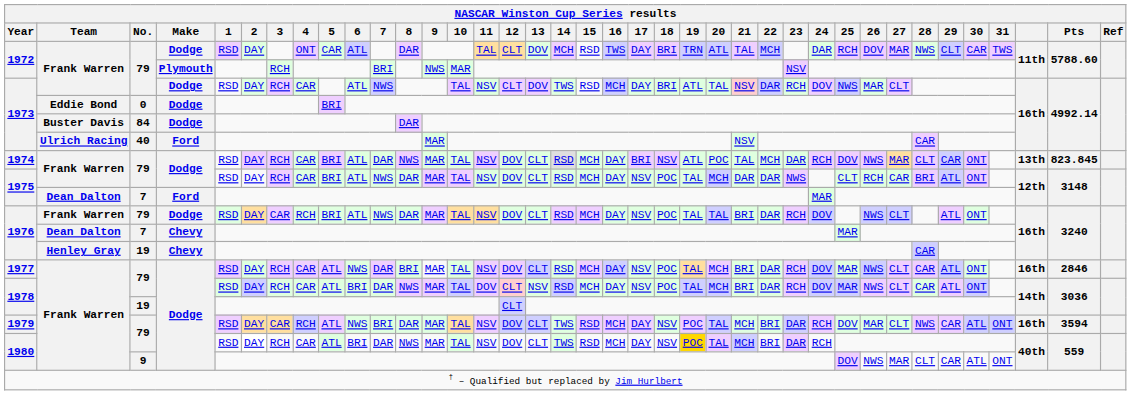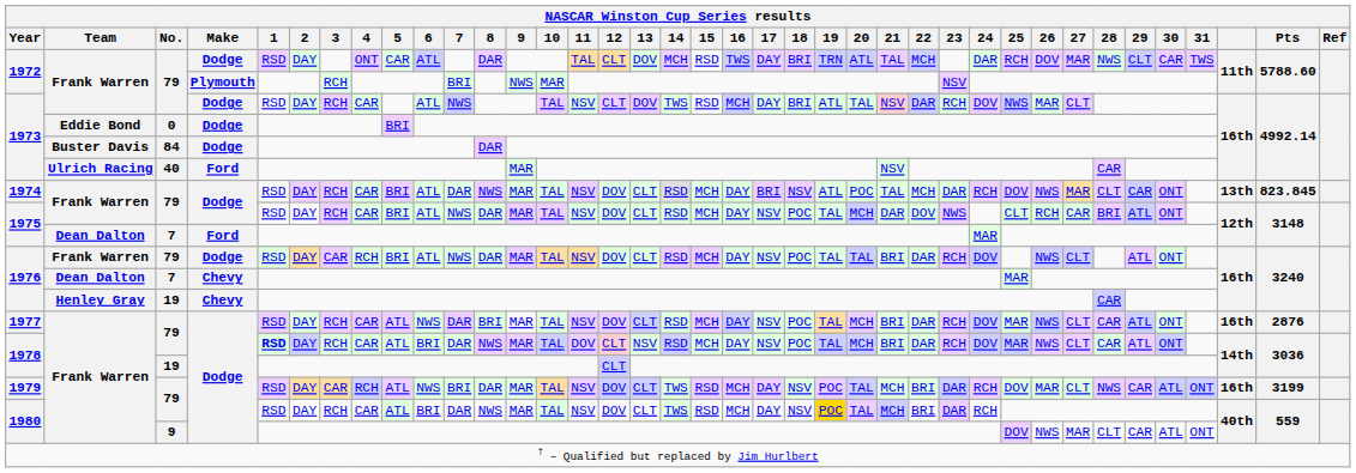 <table class="wikitable" style="text-align:center; font-size:75%">
 <tr>
 <th colspan=40><a href='#'>NASCAR Winston Cup Series</a> results</th>
 </tr>
 <tr>
 <th>Year</th>
 <th>Team</th>
 <th>No.</th>
 <th>Make</th>
 <th>1</th>
 <th>2</th>
 <th>3</th>
 <th>4</th>
 <th>5</th>
 <th>6</th>
 <th>7</th>
 <th>8</th>
 <th>9</th>
 <th>10</th>
 <th>11</th>
 <th>12</th>
 <th>13</th>
 <th>14</th>
 <th>15</th>
 <th>16</th>
 <th>17</th>
 <th>18</th>
 <th>19</th>
 <th>20</th>
 <th>21</th>
 <th>22</th>
 <th>23</th>
 <th>24</th>
 <th>25</th>
 <th>26</th>
 <th>27</th>
 <th>28</th>
 <th>29</th>
 <th>30</th>
 <th>31</th>
 <th></th>
 <th>Pts</th>
 <th>Ref</th>
 </tr>
 <tr>
 <th rowspan=2><a href='#'>1972</a></th>
 <th rowspan=3>Frank Warren</th>
 <th rowspan=3>79</th>
 <th><a href='#'>Dodge</a></th>
 <td style="background:#EFCFFF;"><a href='#'>RSD</a><br></td>
 <td style="background:#DFFFDF;"><a href='#'>DAY</a><br></td>
 <td></td>
 <td style="background:#EFCFFF;"><a href='#'>ONT</a><br></td>
 <td style="background:#DFFFDF;"><a href='#'>CAR</a><br></td>
 <td style="Background:#CFCFFF;"><a href='#'>ATL</a><br></td>
 <td></td>
 <td style="background:#EFCFFF;"><a href='#'>DAR</a><br></td>
 <td colspan=2></td>
 <td style="background:#FFDF9F;"><a href='#'>TAL</a><br></td>
 <td style="background:#FFDF9F;"><a href='#'>CLT</a><br></td>
 <td style="background:#DFFFDF;"><a href='#'>DOV</a><br></td>
 <td style="background:#EFCFFF;"><a href='#'>MCH</a><br></td>
 <td><a href='#'>RSD</a></td>
 <td style="background:#CFCFFF;"><a href='#'>TWS</a><br></td>
 <td style="background:#EFCFFF;"><a href='#'>DAY</a><br></td>
 <td style="background:#EFCFFF;"><a href='#'>BRI</a><br></td>
 <td style="background:#CFCFFF;"><a href='#'>TRN</a><br></td>
 <td style="background:#CFCFFF;"><a href='#'>ATL</a><br></td>
 <td style="background:#EFCFFF;"><a href='#'>TAL</a><br></td>
 <td style="background:#CFCFFF;"><a href='#'>MCH</a><br></td>
 <td></td>
 <td style="background:#DFFFDF;"><a href='#'>DAR</a><br></td>
 <td style="background:#EFCFFF;"><a href='#'>RCH</a><br></td>
 <td style="background:#EFCFFF;"><a href='#'>DOV</a><br></td>
 <td style="background:#EFCFFF;"><a href='#'>MAR</a><br></td>
 <td style="background:#DFFFDF;"><a href='#'>NWS</a><br></td>
 <td style="background:#CFCFFF;"><a href='#'>CLT</a><br></td>
 <td style="background:#EFCFFF;"><a href='#'>CAR</a><br></td>
 <td style="background:#EFCFFF;"><a href='#'>TWS</a><br></td>
 <th rowspan=2>11th</th>
 <th rowspan=2>5788.60</th>
 <th rowspan=2></th>
 </tr>
 <tr>
 <th><a href='#'>Plymouth</a></th>
 <td colspan=2></td>
 <td style="background:#DFFFDF;"><a href='#'>RCH</a><br></td>
 <td colspan=3></td>
 <td style="background:#DFFFDF;"><a href='#'>BRI</a><br></td>
 <td></td>
 <td style="background:#DFFFDF;"><a href='#'>NWS</a><br></td>
 <td style="background:#DFFFDF;"><a href='#'>MAR</a><br></td>
 <td colspan=12></td>
 <td style="background:#EFCFFF;"><a href='#'>NSV</a><br></td>
 <td colspan=8></td>
 </tr>
 <tr>
 <th rowspan=4><a href='#'>1973</a></th>
 <th><a href='#'>Dodge</a></th>
 <td><a href='#'>RSD</a></td>
 <td style="background:#DFFFDF;"><a href='#'>DAY</a><br></td>
 <td style="background:#EFCFFF;"><a href='#'>RCH</a><br></td>
 <td style="background:#DFFFDF;"><a href='#'>CAR</a><br></td>
 <td></td>
 <td style="background:#DFFFDF;"><a href='#'>ATL</a><br></td>
 <td style="background:#CFCFFF;"><a href='#'>NWS</a><br></td>
 <td colspan=2></td>
 <td style="background:#EFCFFF;"><a href='#'>TAL</a><br></td>
 <td style="background:#DFFFDF;"><a href='#'>NSV</a><br></td>
 <td style="background:#EFCFFF;"><a href='#'>CLT</a><br></td>
 <td style="background:#EFCFFF;"><a href='#'>DOV</a><br></td>
 <td style="background:#DFFFDF;"><a href='#'>TWS</a><br></td>
 <td><a href='#'>RSD</a></td>
 <td style="background:#CFCFFF;"><a href='#'>MCH</a><br></td>
 <td style="background:#DFFFDF;"><a href='#'>DAY</a><br></td>
 <td style="background:#DFFFDF;"><a href='#'>BRI</a><br></td>
 <td style="background:#DFFFDF;"><a href='#'>ATL</a><br></td>
 <td style="background:#DFFFDF;"><a href='#'>TAL</a><br></td>
 <td style="background:#FFCFCF;"><a href='#'>NSV</a><br></td>
 <td style="background:#CFCFFF;"><a href='#'>DAR</a><br></td>
 <td style="background:#DFFFDF;"><a href='#'>RCH</a><br></td>
 <td style="background:#EFCFFF;"><a href='#'>DOV</a><br></td>
 <td style="background:#CFCFFF;"><a href='#'>NWS</a><br></td>
 <td style="background:#DFFFDF;"><a href='#'>MAR</a><br></td>
 <td style="background:#EFCFFF;"><a href='#'>CLT</a><br></td>
 <td colspan=4></td>
 <th rowspan=4>16th</th>
 <th rowspan=4>4992.14</th>
 <th rowspan=4></th>
 </tr>
 <tr>
 <th>Eddie Bond</th>
 <th>0</th>
 <th><a href='#'>Dodge</a></th>
 <td colspan=4></td>
 <td style="background:#EFCFFF;"><a href='#'>BRI</a><br></td>
 <td colspan=26></td>
 </tr>
 <tr>
 <th>Buster Davis</th>
 <th>84</th>
 <th><a href='#'>Dodge</a></th>
 <td colspan=7></td>
 <td style="background:#EFCFFF;"><a href='#'>DAR</a><br></td>
 <td colspan=23></td>
 </tr>
 <tr>
 <th><a href='#'>Ulrich Racing</a></th>
 <th>40</th>
 <th><a href='#'>Ford</a></th>
 <td colspan=8></td>
 <td style="background:#DFFFDF;"><a href='#'>MAR</a><br></td>
 <td colspan=11></td>
 <td style="background:#DFFFDF;"><a href='#'>NSV</a><br></td>
 <td colspan=6></td>
 <td style="background:#EFCFFF;"><a href='#'>CAR</a><br></td>
 <td colspan=3></td>
 </tr>
 <tr>
 <th><a href='#'>1974</a></th>
 <th rowspan=2>Frank Warren</th>
 <th rowspan=2>79</th>
 <th rowspan=2><a href='#'>Dodge</a></th>
 <td><a href='#'>RSD</a></td>
 <td style="background:#EFCFFF;"><a href='#'>DAY</a><br></td>
 <td style="background:#EFCFFF;"><a href='#'>RCH</a><br></td>
 <td style="background:#DFFFDF;"><a href='#'>CAR</a><br></td>
 <td style="background:#EFCFFF;"><a href='#'>BRI</a><br></td>
 <td style="background:#DFFFDF;"><a href='#'>ATL</a><br></td>
 <td style="background:#DFFFDF;"><a href='#'>DAR</a><br></td>
 <td style="background:#EFCFFF;"><a href='#'>NWS</a><br></td>
 <td style="background:#DFFFDF;"><a href='#'>MAR</a><br></td>
 <td style="background:#DFFFDF;"><a href='#'>TAL</a><br></td>
 <td style="background:#EFCFFF;"><a href='#'>NSV</a><br></td>
 <td style="background:#DFFFDF;"><a href='#'>DOV</a><br></td>
 <td style="background:#DFFFDF;"><a href='#'>CLT</a><br></td>
 <td style="background:#DFDFDF;"><a href='#'>RSD</a><br></td>
 <td style="background:#DFFFDF;"><a href='#'>MCH</a><br></td>
 <td style="background:#DFFFDF;"><a href='#'>DAY</a><br></td>
 <td style="background:#EFCFFF;"><a href='#'>BRI</a><br></td>
 <td style="background:#EFCFFF;"><a href='#'>NSV</a><br></td>
 <td style="background:#DFFFDF;"><a href='#'>ATL</a><br></td>
 <td style="background:#DFFFDF;"><a href='#'>POC</a><br></td>
 <td style="background:#DFFFDF;"><a href='#'>TAL</a><br></td>
 <td style="background:#DFFFDF;"><a href='#'>MCH</a><br></td>
 <td style="background:#DFFFDF;"><a href='#'>DAR</a><br></td>
 <td style="background:#EFCFFF;"><a href='#'>RCH</a><br></td>
 <td style="background:#EFCFFF;"><a href='#'>DOV</a><br></td>
 <td style="background:#EFCFFF;"><a href='#'>NWS</a><br></td>
 <td style="background:#FFDF9F;"><a href='#'>MAR</a><br></td>
 <td style="background:#EFCFFF;"><a href='#'>CLT</a><br></td>
 <td style="background:#CFCFFF;"><a href='#'>CAR</a><br></td>
 <td style="background:#EFCFFF;"><a href='#'>ONT</a><br></td>
 <td></td>
 <th>13th</th>
 <th>823.845</th>
 <th></th>
 </tr>
 <tr>
 <th rowspan=2><a href='#'>1975</a></th>
 <td><a href='#'>RSD</a></td>
 <td><a href='#'>DAY</a></td>
 <td style="background:#EFCFFF;"><a href='#'>RCH</a><br></td>
 <td style="background:#DFFFDF;"><a href='#'>CAR</a><br></td>
 <td style="background:#DFFFDF;"><a href='#'>BRI</a><br></td>
 <td style="background:#DFFFDF;"><a href='#'>ATL</a><br></td>
 <td style="background:#DFFFDF;"><a href='#'>NWS</a><br></td>
 <td style="background:#DFFFDF;"><a href='#'>DAR</a><br></td>
 <td style="background:#EFCFFF;"><a href='#'>MAR</a><br></td>
 <td style="background:#EFCFFF;"><a href='#'>TAL</a><br></td>
 <td style="background:#DFFFDF;"><a href='#'>NSV</a><br></td>
 <td style="background:#DFFFDF;"><a href='#'>DOV</a><br></td>
 <td style="background:#DFFFDF;"><a href='#'>CLT</a><br></td>
 <td style="background:#DFFFDF;"><a href='#'>RSD</a><br></td>
 <td style="background:#DFFFDF;"><a href='#'>MCH</a><br></td>
 <td style="background:#DFFFDF;"><a href='#'>DAY</a><br></td>
 <td style="background:#DFFFDF;"><a href='#'>NSV</a><br></td>
 <td style="background:#DFFFDF;"><a href='#'>POC</a><br></td>
 <td style="background:#DFFFDF;"><a href='#'>TAL</a><br></td>
 <td style="background:#CFCFFF;"><a href='#'>MCH</a><br></td>
 <td style="background:#DFFFDF;"><a href='#'>DAR</a><br></td>
-<td style="background:#DFFFDF;"><a href='#'>DAR</a><br></td>
+<td style="background:#DFFFDF;"><a href='#'>DOV</a><br></td>
 <td style="background:#EFCFFF;"><a href='#'>NWS</a><br></td>
 <td></td>
 <td style="background:#DFFFDF;"><a href='#'>CLT</a><br></td>
 <td style="background:#DFFFDF;"><a href='#'>RCH</a><br></td>
 <td style="background:#DFFFDF;"><a href='#'>CAR</a><br></td>
 <td style="background:#EFCFFF;"><a href='#'>BRI</a><br></td>
 <td style="background:#CFCFFF;"><a href='#'>ATL</a><br></td>
 <td style="background:#EFCFFF;"><a href='#'>ONT</a><br></td>
 <td></td>
 <th rowspan=2>12th</th>
 <th rowspan=2>3148</th>
 <th rowspan=2></th>
 </tr>
 <tr>
 <th><a href='#'>Dean Dalton</a></th>
 <th>7</th>
 <th><a href='#'>Ford</a></th>
 <td colspan=23></td>
 <td style="background:#DFFFDF;"><a href='#'>MAR</a><br></td>
 <td colspan=7></td>
 </tr>
 <tr>
 <th rowspan=3><a href='#'>1976</a></th>
 <th>Frank Warren</th>
 <th>79</th>
 <th><a href='#'>Dodge</a></th>
 <td style="background:#DFFFDF;"><a href='#'>RSD</a><br></td>
 <td style="background:#FFDF9F;"><a href='#'>DAY</a><br></td>
 <td style="background:#EFCFFF;"><a href='#'>CAR</a><br></td>
 <td style="background:#DFFFDF;"><a href='#'>RCH</a><br></td>
 <td style="background:#DFFFDF;"><a href='#'>BRI</a><br></td>
 <td style="background:#DFFFDF;"><a href='#'>ATL</a><br></td>
 <td style="background:#DFFFDF;"><a href='#'>NWS</a><br></td>
 <td style="background:#DFFFDF;"><a href='#'>DAR</a><br></td>
 <td style="background:#EFCFFF;"><a href='#'>MAR</a><br></td>
 <td style="background:#FFDF9F;"><a href='#'>TAL</a><br></td>
 <td style="background:#FFDF9F;"><a href='#'>NSV</a><br></td>
 <td style="background:#DFFFDF;"><a href='#'>DOV</a><br></td>
 <td style="background:#DFFFDF;"><a href='#'>CLT</a><br></td>
 <td style="background:#EFCFFF;"><a href='#'>RSD</a><br></td>
 <td style="background:#EFCFFF;"><a href='#'>MCH</a><br></td>
 <td style="background:#DFFFDF;"><a href='#'>DAY</a><br></td>
 <td style="background:#DFFFDF;"><a href='#'>NSV</a><br></td>
 <td style="background:#DFFFDF;"><a href='#'>POC</a><br></td>
 <td style="background:#DFFFDF;"><a href='#'>TAL</a><br></td>
 <td style="background:#CFCFFF;"><a href='#'>TAL</a><br></td>
 <td style="background:#DFFFDF;"><a href='#'>BRI</a><br></td>
 <td style="background:#DFFFDF;"><a href='#'>DAR</a><br></td>
 <td style="background:#EFCFFF;"><a href='#'>RCH</a><br></td>
 <td style="background:#CFCFFF;"><a href='#'>DOV</a><br></td>
 <td></td>
 <td style="background:#CFCFFF;"><a href='#'>NWS</a><br></td>
 <td style="background:#CFCFFF;"><a href='#'>CLT</a><br></td>
 <td></td>
 <td style="background:#EFCFFF;"><a href='#'>ATL</a><br></td>
 <td style="background:#DFFFDF;"><a href='#'>ONT</a><br></td>
 <td></td>
 <th rowspan=3>16th</th>
 <th rowspan=3>3240</th>
 <th rowspan=3></th>
 </tr>
 <tr>
 <th><a href='#'>Dean Dalton</a></th>
 <th>7</th>
 <th><a href='#'>Chevy</a></th>
 <td colspan=24></td>
 <td style="background:#DFFFDF;"><a href='#'>MAR</a><br></td>
 <td colspan=6></td>
 </tr>
 <tr>
 <th><a href='#'>Henley Gray</a></th>
 <th>19</th>
 <th><a href='#'>Chevy</a></th>
 <td colspan=27></td>
 <td style="background:#CFCFFF;"><a href='#'>CAR</a><br></td>
 <td colspan=3></td>
 </tr>
 <tr>
 <th><a href='#'>1977</a></th>
 <th rowspan=6>Frank Warren</th>
 <th rowspan=2>79</th>
 <th rowspan=6><a href='#'>Dodge</a></th>
 <td style="background:#EFCFFF;"><a href='#'>RSD</a><br></td>
 <td style="background:#DFFFDF;"><a href='#'>DAY</a><br></td>
 <td style="background:#EFCFFF;"><a href='#'>RCH</a><br></td>
 <td style="background:#EFCFFF;"><a href='#'>CAR</a><br></td>
 <td style="background:#EFCFFF;"><a href='#'>ATL</a><br></td>
 <td style="background:#DFFFDF;"><a href='#'>NWS</a><br></td>
 <td style="background:#EFCFFF;"><a href='#'>DAR</a><br></td>
 <td style="background:#DFFFDF;"><a href='#'>BRI</a><br></td>
 <td><a href='#'>MAR</a></td>
 <td style="background:#DFFFDF;"><a href='#'>TAL</a><br></td>
 <td style="background:#EFCFFF;"><a href='#'>NSV</a><br></td>
 <td style="background:#EFCFFF;"><a href='#'>DOV</a><br></td>
 <td style="background:#CFCFFF;"><a href='#'>CLT</a><br></td>
 <td style="background:#DFFFDF;"><a href='#'>RSD</a><br></td>
 <td style="background:#EFCFFF;"><a href='#'>MCH</a><br></td>
 <td style="background:#CFCFFF;"><a href='#'>DAY</a><br></td>
 <td style="background:#DFFFDF;"><a href='#'>NSV</a><br></td>
 <td style="background:#DFFFDF;"><a href='#'>POC</a><br></td>
 <td style="background:#FFDF9F;"><a href='#'>TAL</a><br></td>
 <td style="background:#EFCFFF;"><a href='#'>MCH</a><br></td>
 <td style="background:#DFFFDF;"><a href='#'>BRI</a><br></td>
 <td style="background:#DFFFDF;"><a href='#'>DAR</a><br></td>
 <td style="background:#EFCFFF;"><a href='#'>RCH</a><br></td>
 <td style="background:#CFCFFF;"><a href='#'>DOV</a><br></td>
 <td style="background:#DFFFDF;"><a href='#'>MAR</a><br></td>
 <td style="background:#CFCFFF;"><a href='#'>NWS</a><br></td>
 <td style="background:#EFCFFF;"><a href='#'>CLT</a><br></td>
 <td style="background:#EFCFFF;"><a href='#'>CAR</a><br></td>
 <td style="background:#CFCFFF;"><a href='#'>ATL</a><br></td>
 <td style="background:#DFFFDF;"><a href='#'>ONT</a><br></td>
 <td></td>
 <th>16th</th>
-<th>2846</th>
+<th>2876</th>
 <th></th>
 </tr>
 <tr>
 <th rowspan=2><a href='#'>1978</a></th>
-<td style="background:#DFFFDF;"><a href='#'>RSD</a><br></td>
+<td style="background:#DFFFDF;"><strong><a href='#'>RSD</a><br></strong></td>
 <td style="background:#CFCFFF;"><a href='#'>DAY</a><br></td>
 <td style="background:#DFFFDF;"><a href='#'>RCH</a><br></td>
 <td style="background:#DFFFDF;"><a href='#'>CAR</a><br></td>
 <td style="background:#DFFFDF;"><a href='#'>ATL</a><br></td>
 <td style="background:#DFFFDF;"><a href='#'>BRI</a><br></td>
 <td style="background:#DFFFDF;"><a href='#'>DAR</a><br></td>
 <td style="background:#EFCFFF;"><a href='#'>NWS</a><br></td>
 <td style="background:#EFCFFF;"><a href='#'>MAR</a><br></td>
 <td style="background:#CFCFFF;"><a href='#'>TAL</a><br></td>
 <td style="background:#EFCFFF;"><a href='#'>DOV</a><br></td>
 <td style="background:#FFCFCF;"><a href='#'>CLT</a><br></td>
 <td style="background:#DFFFDF;"><a href='#'>NSV</a><br></td>
 <td style="background:#CFCFFF;"><a href='#'>RSD</a><br></td>
 <td style="background:#DFFFDF;"><a href='#'>MCH</a><br></td>
 <td style="background:#DFFFDF;"><a href='#'>DAY</a><br></td>
 <td style="background:#DFFFDF;"><a href='#'>NSV</a><br></td>
 <td style="background:#DFFFDF;"><a href='#'>POC</a><br></td>
 <td style="background:#CFCFFF;"><a href='#'>TAL</a><br></td>
 <td style="background:#CFCFFF;"><a href='#'>MCH</a><br></td>
 <td style="background:#DFFFDF;"><a href='#'>BRI</a><br></td>
 <td style="background:#DFFFDF;"><a href='#'>DAR</a><br></td>
 <td style="background:#EFCFFF;"><a href='#'>RCH</a><br></td>
 <td style="background:#CFCFFF;"><a href='#'>DOV</a><br></td>
 <td style="background:#CFCFFF;"><a href='#'>MAR</a><br></td>
 <td style="background:#EFCFFF;"><a href='#'>NWS</a><br></td>
 <td style="background:#EFCFFF;"><a href='#'>CLT</a><br></td>
 <td style="background:#DFFFDF;"><a href='#'>CAR</a><br></td>
 <td style="background:#EFCFFF;"><a href='#'>ATL</a><br></td>
 <td style="background:#CFCFFF;"><a href='#'>ONT</a><br></td>
 <td></td>
 <th rowspan=2>14th</th>
 <th rowspan=2>3036</th>
 <th rowspan=2></th>
 </tr>
 <tr>
 <th>19</th>
 <td colspan=11></td>
 <td style="background:#CFCFFF;"><a href='#'>CLT</a><br></td>
 <td colspan=19></td>
 </tr>
 <tr>
 <th><a href='#'>1979</a></th>
 <th rowspan=2>79</th>
 <td style="background:#EFCFFF;"><a href='#'>RSD</a><br></td>
 <td style="background:#FFDF9F;"><a href='#'>DAY</a><br></td>
 <td style="background:#FFDF9F;"><a href='#'>CAR</a><br></td>
 <td style="background:#CFCFFF;"><a href='#'>RCH</a><br></td>
 <td style="background:#EFCFFF;"><a href='#'>ATL</a><br></td>
 <td style="background:#DFFFDF;"><a href='#'>NWS</a><br></td>
 <td style="background:#DFFFDF;"><a href='#'>BRI</a><br></td>
 <td style="background:#DFFFDF;"><a href='#'>DAR</a><br></td>
 <td style="background:#DFFFDF;"><a href='#'>MAR</a><br></td>
 <td style="background:#FFDF9F;"><a href='#'>TAL</a><br></td>
 <td style="background:#EFCFFF;"><a href='#'>NSV</a><br></td>
 <td style="background:#CFCFFF;"><a href='#'>DOV</a><br></td>
 <td style="background:#CFCFFF;"><a href='#'>CLT</a><br></td>
 <td style="background:#DFFFDF;"><a href='#'>TWS</a><br></td>
 <td style="background:#EFCFFF;"><a href='#'>RSD</a><br></td>
 <td style="background:#EFCFFF;"><a href='#'>MCH</a><br></td>
 <td style="background:#EFCFFF;"><a href='#'>DAY</a><br></td>
 <td style="background:#DFFFDF;"><a href='#'>NSV</a><br></td>
 <td style="background:#EFCFFF;"><a href='#'>POC</a><br></td>
 <td style="background:#CFCFFF;"><a href='#'>TAL</a><br></td>
 <td style="background:#DFFFDF;"><a href='#'>MCH</a><br></td>
 <td style="background:#DFFFDF;"><a href='#'>BRI</a><br></td>
 <td style="background:#CFCFFF;"><a href='#'>DAR</a><br></td>
 <td style="background:#EFCFFF;"><a href='#'>RCH</a><br></td>
 <td style="background:#DFFFDF;"><a href='#'>DOV</a><br></td>
 <td style="background:#DFFFDF;"><a href='#'>MAR</a><br></td>
 <td style="background:#DFFFDF;"><a href='#'>CLT</a><br></td>
 <td style="background:#EFCFFF;"><a href='#'>NWS</a><br></td>
 <td style="background:#EFCFFF;"><a href='#'>CAR</a><br></td>
 <td style="background:#CFCFFF;"><a href='#'>ATL</a><br></td>
 <td style="background:#CFCFFF;"><a href='#'>ONT</a><br></td>
 <th>16th</th>
-<th>3594</th>
+<th>3199</th>
 <th></th>
 </tr>
 <tr>
 <th rowspan=2><a href='#'>1980</a></th>
 <td><a href='#'>RSD</a></td>
 <td style="background:#FFFFFF;"><a href='#'>DAY</a><br></td>
 <td><a href='#'>RCH</a></td>
 <td><a href='#'>CAR</a></td>
 <td style="background:#DFFFDF;"><a href='#'>ATL</a><br></td>
 <td><a href='#'>BRI</a></td>
 <td><a href='#'>DAR</a></td>
 <td><a href='#'>NWS</a></td>
 <td><a href='#'>MAR</a></td>
 <td style="background:#DFFFDF;"><a href='#'>TAL</a><br></td>
 <td><a href='#'>NSV</a></td>
 <td><a href='#'>DOV</a></td>
 <td><a href='#'>CLT</a></td>
 <td style="background:#DFFFDF;"><a href='#'>TWS</a><br></td>
 <td><a href='#'>RSD</a></td>
 <td><a href='#'>MCH</a></td>
 <td><a href='#'>DAY</a></td>
 <td><a href='#'>NSV</a></td>
 <td style="background: gold;"><a href='#'>POC</a></td>
 <td style="background:#EFCFFF;"><a href='#'>TAL</a><br></td>
 <td style="background:#CFCFFF;"><a href='#'>MCH</a><br></td>
 <td><a href='#'>BRI</a></td>
 <td style="background:#EFCFFF;"><a href='#'>DAR</a><br></td>
 <td><a href='#'>RCH</a></td>
 <td colspan=7></td>
 <th rowspan=2>40th</th>
 <th rowspan=2>559</th>
 <th rowspan=2></th>
 </tr>
 <tr>
 <th>9</th>
 <td colspan=24></td>
 <td style="background:#EFCFFF;"><a href='#'>DOV</a><br></td>
 <td><a href='#'>NWS</a></td>
 <td><a href='#'>MAR</a></td>
 <td><a href='#'>CLT</a></td>
 <td><a href='#'>CAR</a></td>
 <td><a href='#'>ATL</a></td>
 <td><a href='#'>ONT</a></td>
 </tr>
 <tr>
 <td colspan=43><small><sup>†</sup> – Qualified but replaced by <a href='#'>Jim Hurlbert</a></small></td>
 </tr>
 </table>
